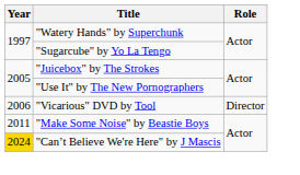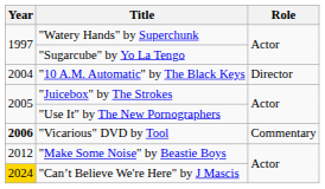 <table class = "wikitable sortable">
 <tr>
 <th>Year</th>
 <th>Title</th>
 <th class = "unsortable">Role</th>
 </tr>
 <tr>
 <td rowspan="2">1997</td>
 <td>"Watery Hands" by <a href='#'>Superchunk</a></td>
 <td rowspan="2">Actor</td>
 </tr>
 <tr>
 <td>"Sugarcube" by <a href='#'>Yo La Tengo</a></td>
 </tr>
 <tr>
+<td>2004</td>
+<td>"<a href='#'>10 A.M. Automatic</a>" by <a href='#'>The Black Keys</a></td>
+<td>Director</td>
+</tr>
+<tr>
 <td rowspan="2">2005</td>
 <td>"<a href='#'>Juicebox</a>" by <a href='#'>The Strokes</a></td>
 <td rowspan="2">Actor</td>
 </tr>
 <tr>
 <td>"Use It" by <a href='#'>The New Pornographers</a></td>
 </tr>
 <tr>
-<td>2006</td>
+<td><strong>2006</strong></td>
 <td>"Vicarious" DVD by <a href='#'>Tool</a></td>
-<td>Director</td>
+<td>Commentary</td>
 </tr>
 <tr>
-<td>2011</td>
+<td>2012</td>
 <td>"<a href='#'>Make Some Noise</a>" by <a href='#'>Beastie Boys</a></td>
 <td rowspan="2">Actor</td>
 </tr>
 <tr>
 <td style="background: gold;">2024</td>
 <td>"Can’t Believe We're Here" by <a href='#'>J Mascis</a></td>
 </tr>
 </table>
